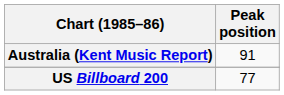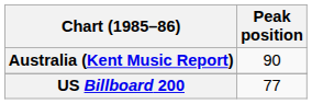 <table class="wikitable sortable plainrowheaders" style="text-align:center">
 <tr>
 <th scope="col">Chart (1985–86)</th>
 <th>Peak<br>position</th>
 </tr>
 <tr>
 <th scope="row">Australia (<a href='#'>Kent Music Report</a>)</th>
-<td>91</td>
+<td>90</td>
 </tr>
 <tr>
 </tr>
 <tr>
 </tr>
 <tr>
 </tr>
 <tr>
 <th scope="row">US <a href='#'><em>Billboard</em> 200</a></th>
 <td>77</td>
 </tr>
 </table>
